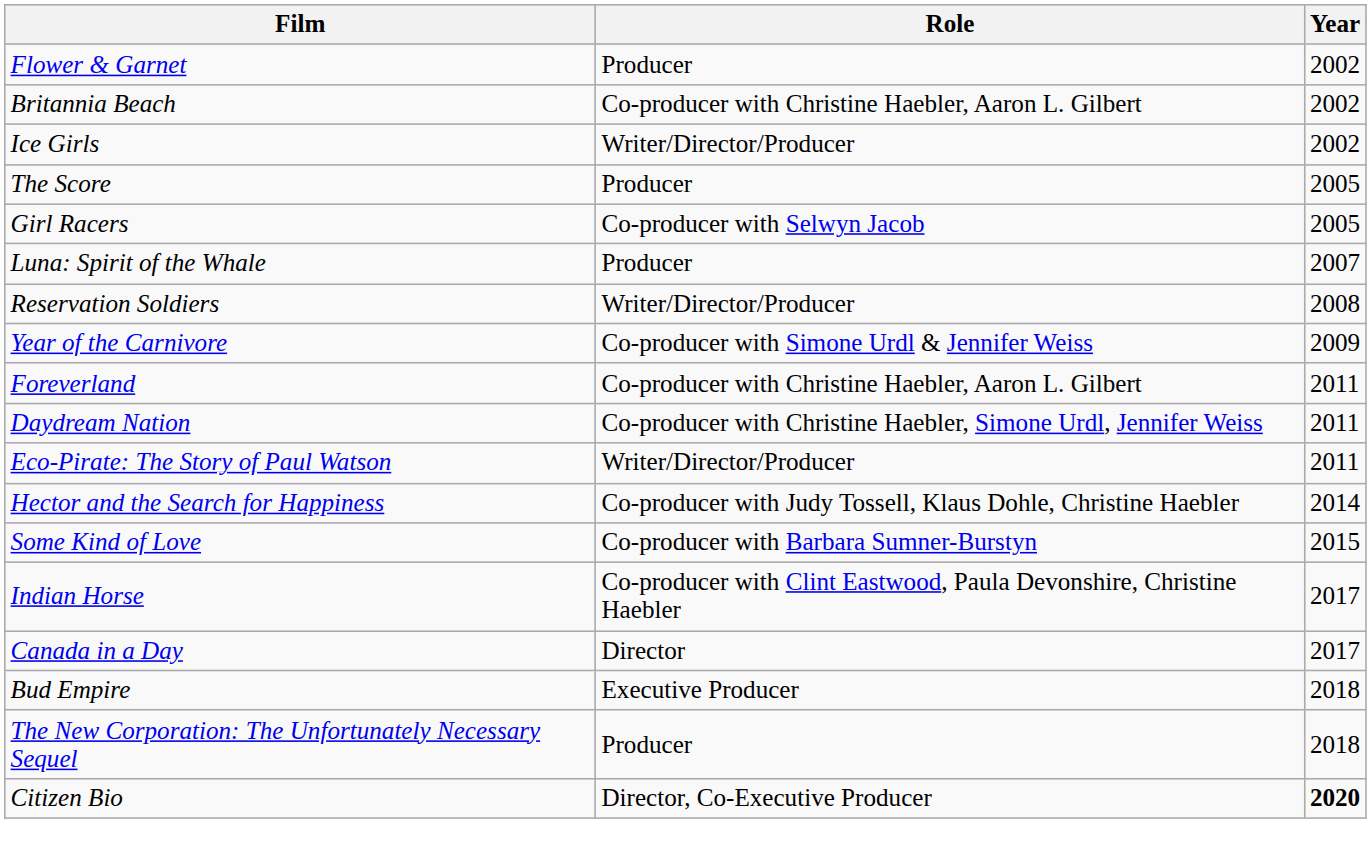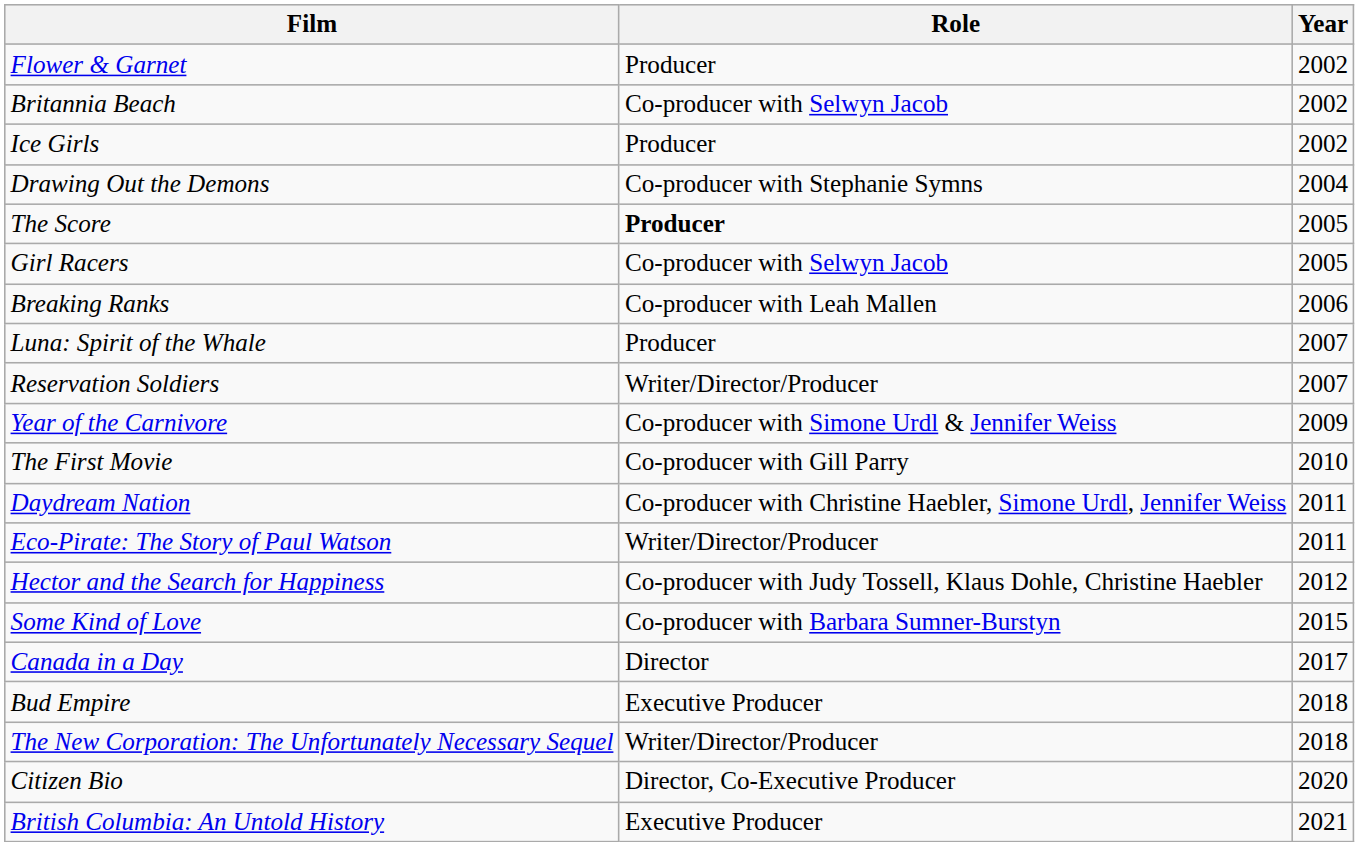 <table class="wikitable">
 <tr>
 <th>Film</th>
 <th>Role</th>
 <th>Year</th>
 </tr>
 <tr>
 <td><em><a href='#'>Flower & Garnet</a></em></td>
 <td>Producer</td>
 <td>2002</td>
 </tr>
 <tr>
 <td><em>Britannia Beach</em></td>
-<td>Co-producer with Christine Haebler, Aaron L. Gilbert</td>
+<td>Co-producer with <a href='#'>Selwyn Jacob</a></td>
 <td>2002</td>
 </tr>
 <tr>
 <td><em>Ice Girls</em></td>
-<td>Writer/Director/Producer</td>
+<td>Producer</td>
 <td>2002</td>
 </tr>
 <tr>
+<td><em>Drawing Out the Demons</em></td>
+<td>Co-producer with Stephanie Symns</td>
+<td>2004</td>
+</tr>
+<tr>
 <td><em>The Score</em></td>
-<td>Producer</td>
+<td><strong>Producer</strong></td>
 <td>2005</td>
 </tr>
 <tr>
 <td><em>Girl Racers</em></td>
 <td>Co-producer with <a href='#'>Selwyn Jacob</a></td>
 <td>2005</td>
+</tr>
+<tr>
+<td><em>Breaking Ranks</em></td>
+<td>Co-producer with Leah Mallen</td>
+<td>2006</td>
 </tr>
 <tr>
 <td><em>Luna: Spirit of the Whale</em></td>
 <td>Producer</td>
 <td>2007</td>
 </tr>
 <tr>
 <td><em>Reservation Soldiers</em></td>
 <td>Writer/Director/Producer</td>
-<td>2008</td>
+<td>2007</td>
 </tr>
 <tr>
 <td><em><a href='#'>Year of the Carnivore</a></em></td>
 <td>Co-producer with <a href='#'>Simone Urdl</a> & <a href='#'>Jennifer Weiss</a></td>
 <td>2009</td>
 </tr>
 <tr>
-<td><em><a href='#'>Foreverland</a></em></td>
-<td>Co-producer with Christine Haebler, Aaron L. Gilbert</td>
-<td>2011</td>
+<td><em>The First Movie</em></td>
+<td>Co-producer with Gill Parry</td>
+<td>2010</td>
 </tr>
 <tr>
 <td><em><a href='#'>Daydream Nation</a></em></td>
 <td>Co-producer with Christine Haebler, <a href='#'>Simone Urdl</a>, <a href='#'>Jennifer Weiss</a></td>
 <td>2011</td>
 </tr>
 <tr>
 <td><em><a href='#'>Eco-Pirate: The Story of Paul Watson</a></em></td>
 <td>Writer/Director/Producer</td>
 <td>2011</td>
 </tr>
 <tr>
 <td><em><a href='#'>Hector and the Search for Happiness</a></em></td>
 <td>Co-producer with Judy Tossell, Klaus Dohle, Christine Haebler</td>
-<td>2014</td>
+<td>2012</td>
 </tr>
 <tr>
 <td><em><a href='#'>Some Kind of Love</a></em></td>
 <td>Co-producer with <a href='#'>Barbara Sumner-Burstyn</a></td>
 <td>2015</td>
-</tr>
-<tr>
-<td><em><a href='#'>Indian Horse</a></em></td>
-<td>Co-producer with <a href='#'>Clint Eastwood</a>, Paula Devonshire, Christine Haebler</td>
-<td>2017</td>
 </tr>
 <tr>
 <td><em><a href='#'>Canada in a Day</a></em></td>
 <td>Director</td>
 <td>2017</td>
 </tr>
 <tr>
 <td><em>Bud Empire</em></td>
 <td>Executive Producer</td>
 <td>2018</td>
 </tr>
 <tr>
 <td><em><a href='#'>The New Corporation: The Unfortunately Necessary Sequel</a></em></td>
-<td>Producer</td>
+<td>Writer/Director/Producer</td>
 <td>2018</td>
 </tr>
 <tr>
 <td><em>Citizen Bio</em></td>
 <td>Director, Co-Executive Producer</td>
-<td><strong>2020</strong></td>
+<td>2020</td>
+</tr>
+<tr>
+<td><em><a href='#'>British Columbia: An Untold History</a></em></td>
+<td>Executive Producer</td>
+<td>2021</td>
 </tr>
 </table>
